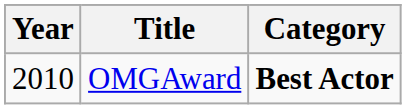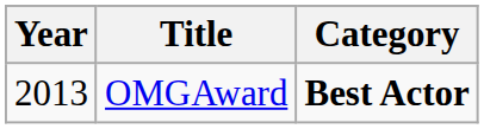 <table class="wikitable sortable">
 <tr>
 <th>Year</th>
 <th>Title</th>
 <th>Category</th>
 </tr>
 <tr>
-<td>2010</td>
+<td>2013</td>
 <td><a href='#'>OMGAward</a></td>
 <td><strong>Best Actor</strong></td>
 </tr>
 </table>
